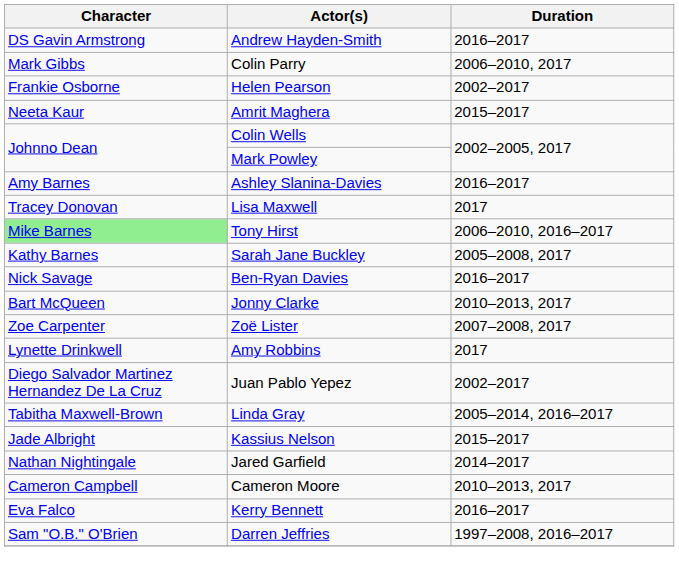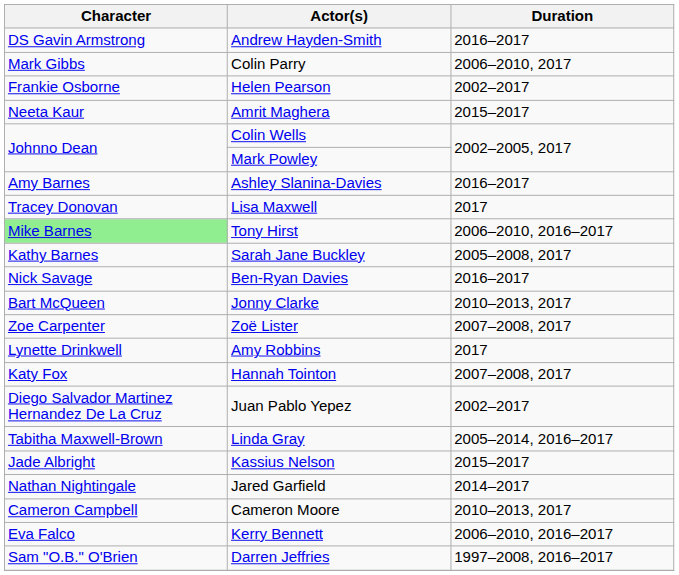 <table class="wikitable sortable sticky-header">
 <tr>
 <th scope="col" style="width:230px;">Character</th>
 <th scope="col" style="width:230px;">Actor(s)</th>
 <th scope="col" style="width:230px;">Duration</th>
 </tr>
 <tr>
 <td><a href='#'>DS Gavin Armstrong</a></td>
 <td><a href='#'>Andrew Hayden-Smith</a></td>
 <td>2016–2017</td>
 </tr>
 <tr>
 <td><a href='#'>Mark Gibbs</a></td>
 <td>Colin Parry</td>
 <td>2006–2010, 2017</td>
 </tr>
 <tr>
 <td><a href='#'>Frankie Osborne</a></td>
 <td><a href='#'>Helen Pearson</a></td>
 <td>2002–2017</td>
 </tr>
 <tr>
 <td><a href='#'>Neeta Kaur</a></td>
 <td><a href='#'>Amrit Maghera</a></td>
 <td>2015–2017</td>
 </tr>
 <tr>
 <td rowspan="2"><a href='#'>Johnno Dean</a></td>
 <td><a href='#'>Colin Wells</a></td>
 <td rowspan="2">2002–2005, 2017</td>
 </tr>
 <tr>
 <td><a href='#'>Mark Powley</a></td>
 </tr>
 <tr>
 <td><a href='#'>Amy Barnes</a></td>
 <td><a href='#'>Ashley Slanina-Davies</a></td>
 <td>2016–2017</td>
 </tr>
 <tr>
 <td><a href='#'>Tracey Donovan</a></td>
 <td><a href='#'>Lisa Maxwell</a></td>
 <td>2017</td>
 </tr>
 <tr>
 <td style="background: lightgreen;"><a href='#'>Mike Barnes</a></td>
 <td><a href='#'>Tony Hirst</a></td>
 <td>2006–2010, 2016–2017</td>
 </tr>
 <tr>
 <td><a href='#'>Kathy Barnes</a></td>
 <td><a href='#'>Sarah Jane Buckley</a></td>
 <td>2005–2008, 2017</td>
 </tr>
 <tr>
 <td><a href='#'>Nick Savage</a></td>
 <td><a href='#'>Ben-Ryan Davies</a></td>
 <td>2016–2017</td>
 </tr>
 <tr>
 <td><a href='#'>Bart McQueen</a></td>
 <td><a href='#'>Jonny Clarke</a></td>
 <td>2010–2013, 2017</td>
 </tr>
 <tr>
 <td><a href='#'>Zoe Carpenter</a></td>
 <td><a href='#'>Zoë Lister</a></td>
 <td>2007–2008, 2017</td>
 </tr>
 <tr>
 <td><a href='#'>Lynette Drinkwell</a></td>
 <td><a href='#'>Amy Robbins</a></td>
 <td>2017</td>
 </tr>
 <tr>
+<td><a href='#'>Katy Fox</a></td>
+<td><a href='#'>Hannah Tointon</a></td>
+<td>2007–2008, 2017</td>
+</tr>
+<tr>
 <td><a href='#'>Diego Salvador Martinez Hernandez De La Cruz</a></td>
 <td>Juan Pablo Yepez</td>
 <td>2002–2017</td>
 </tr>
 <tr>
 <td><a href='#'>Tabitha Maxwell-Brown</a></td>
 <td><a href='#'>Linda Gray</a></td>
 <td>2005–2014, 2016–2017</td>
 </tr>
 <tr>
 <td><a href='#'>Jade Albright</a></td>
 <td><a href='#'>Kassius Nelson</a></td>
 <td>2015–2017</td>
 </tr>
 <tr>
 <td><a href='#'>Nathan Nightingale</a></td>
 <td>Jared Garfield</td>
 <td>2014–2017</td>
 </tr>
 <tr>
 <td><a href='#'>Cameron Campbell</a></td>
 <td>Cameron Moore</td>
 <td>2010–2013, 2017</td>
 </tr>
 <tr>
 <td><a href='#'>Eva Falco</a></td>
 <td><a href='#'>Kerry Bennett</a></td>
-<td>2016–2017</td>
+<td>2006–2010, 2016–2017</td>
 </tr>
 <tr>
 <td><a href='#'>Sam "O.B." O'Brien</a></td>
 <td><a href='#'>Darren Jeffries</a></td>
 <td>1997–2008, 2016–2017</td>
 </tr>
 <tr>
 </tr>
 </table>
